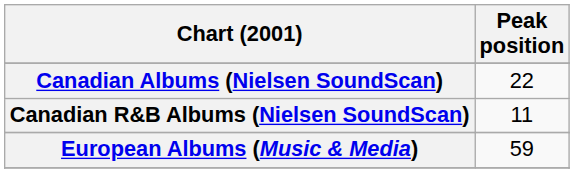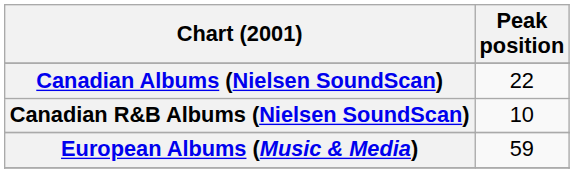 <table class="wikitable sortable plainrowheaders" style="text-align:center">
 <tr>
 <th scope="col">Chart (2001)</th>
 <th scope="col">Peak<br>position</th>
 </tr>
 <tr>
 </tr>
 <tr>
 <th scope="row"><a href='#'>Canadian Albums</a> (<a href='#'>Nielsen SoundScan</a>)</th>
 <td>22</td>
 </tr>
 <tr>
 <th scope="row">Canadian R&B Albums (<a href='#'>Nielsen SoundScan</a>)</th>
-<td>11</td>
+<td>10</td>
 </tr>
 <tr>
 </tr>
 <tr>
 <th scope="row"><a href='#'>European Albums</a> (<em><a href='#'>Music & Media</a></em>)</th>
 <td>59</td>
 </tr>
 <tr>
 </tr>
 <tr>
 </tr>
 <tr>
 </tr>
 <tr>
 </tr>
 <tr>
 </tr>
 <tr>
 </tr>
 <tr>
 </tr>
 </table>
